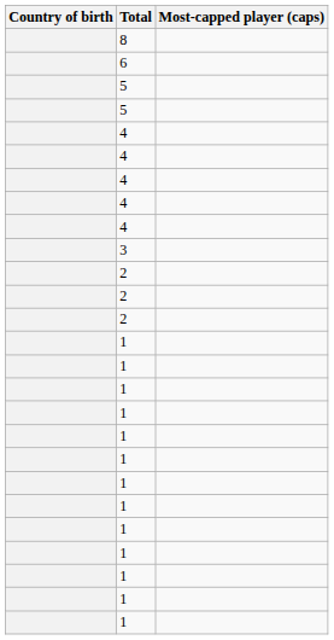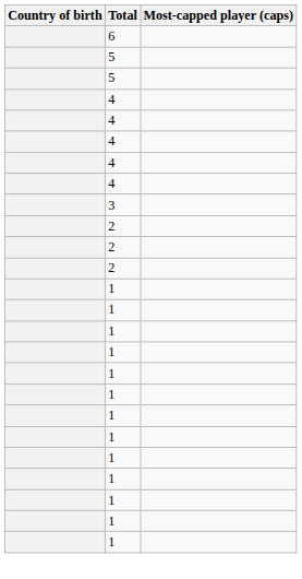 <table class="wikitable plainrowheaders sortable">
 <tr>
 <th scope=col>Country of birth</th>
 <th scope=col>Total</th>
 <th scope=col>Most-capped player (caps)</th>
-</tr>
-<tr>
-<th scope=row></th>
-<td>8</td>
-<td></td>
 </tr>
 <tr>
 <th scope=row></th>
 <td>6</td>
 <td></td>
 </tr>
 <tr>
 <th scope=row></th>
 <td>5</td>
 <td></td>
 </tr>
 <tr>
 <th scope=row></th>
 <td>5</td>
 <td></td>
 </tr>
 <tr>
 <th scope=row></th>
 <td>4</td>
 <td></td>
 </tr>
 <tr>
 <th scope=row></th>
 <td>4</td>
 <td></td>
 </tr>
 <tr>
 <th scope=row></th>
 <td>4</td>
 <td></td>
 </tr>
 <tr>
 <th scope=row></th>
 <td>4</td>
 <td></td>
 </tr>
 <tr>
 <th scope=row></th>
 <td>4</td>
 <td></td>
 </tr>
 <tr>
 <th scope=row></th>
 <td>3</td>
 <td></td>
 </tr>
 <tr>
 <th scope=row></th>
 <td>2</td>
 <td></td>
 </tr>
 <tr>
 <th scope=row></th>
 <td>2</td>
 <td></td>
 </tr>
 <tr>
 <th scope=row></th>
 <td>2</td>
 <td></td>
 </tr>
 <tr>
 <th scope=row></th>
 <td>1</td>
 <td></td>
 </tr>
 <tr>
 <th scope=row></th>
 <td>1</td>
 <td></td>
 </tr>
 <tr>
 <th scope=row></th>
 <td>1</td>
 <td></td>
 </tr>
 <tr>
 <th scope=row></th>
 <td>1</td>
 <td></td>
 </tr>
 <tr>
 <th scope=row></th>
 <td>1</td>
 <td></td>
 </tr>
 <tr>
 <th scope=row></th>
 <td>1</td>
 <td></td>
 </tr>
 <tr>
 <th scope=row></th>
 <td>1</td>
 <td></td>
 </tr>
 <tr>
 <th scope=row></th>
 <td>1</td>
 <td></td>
 </tr>
 <tr>
 <th scope=row></th>
 <td>1</td>
 <td></td>
 </tr>
 <tr>
 <th scope=row></th>
 <td>1</td>
 <td></td>
 </tr>
 <tr>
 <th scope=row></th>
 <td>1</td>
 <td></td>
 </tr>
 <tr>
 <th scope=row></th>
 <td>1</td>
 <td></td>
 </tr>
 <tr>
 <th scope=row></th>
 <td>1</td>
 <td></td>
 </tr>
 </table>
